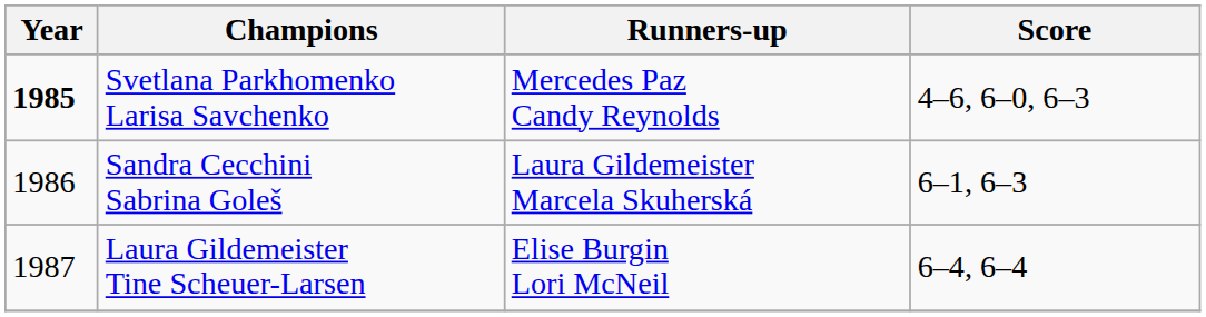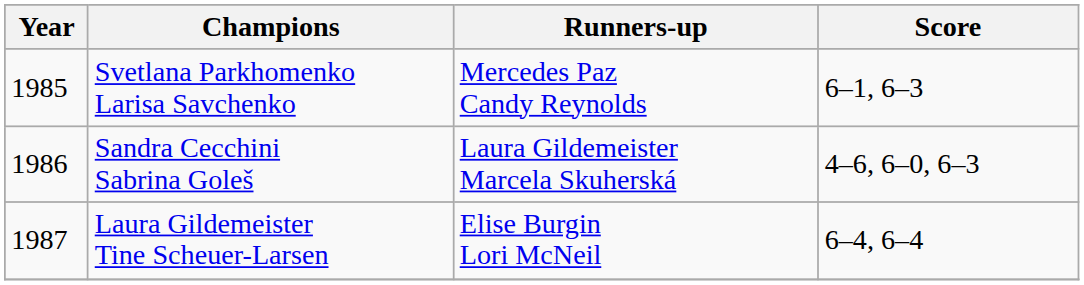 <table class="wikitable">
 <tr>
 <th style="width:40px">Year</th>
 <th style="width:200px">Champions</th>
 <th style="width:200px">Runners-up</th>
 <th style="width:140px" class="unsortable">Score</th>
 </tr>
 <tr>
-<td><strong>1985</strong></td>
+<td>1985</td>
 <td> <a href='#'>Svetlana Parkhomenko</a> <br>  <a href='#'>Larisa Savchenko</a></td>
 <td> <a href='#'>Mercedes Paz</a> <br>  <a href='#'>Candy Reynolds</a></td>
-<td>4–6, 6–0, 6–3</td>
+<td>6–1, 6–3</td>
 </tr>
 <tr>
 <td>1986</td>
 <td> <a href='#'>Sandra Cecchini</a> <br>  <a href='#'>Sabrina Goleš</a></td>
 <td> <a href='#'>Laura Gildemeister</a> <br>  <a href='#'>Marcela Skuherská</a></td>
-<td>6–1, 6–3</td>
+<td>4–6, 6–0, 6–3</td>
 </tr>
 <tr>
 <td>1987</td>
 <td> <a href='#'>Laura Gildemeister</a> <br>  <a href='#'>Tine Scheuer-Larsen</a></td>
 <td> <a href='#'>Elise Burgin</a> <br>  <a href='#'>Lori McNeil</a></td>
 <td>6–4, 6–4</td>
 </tr>
 <tr>
 </tr>
 </table>
